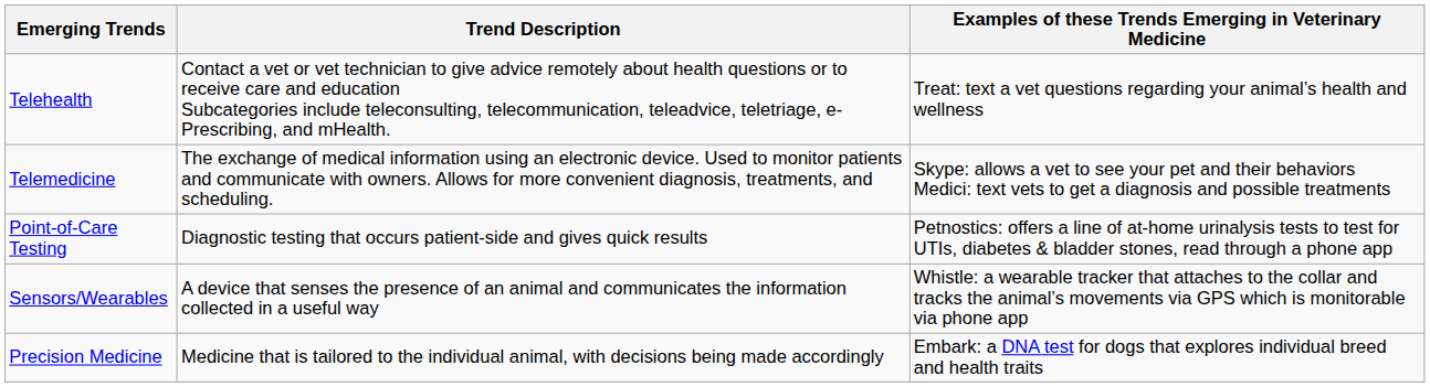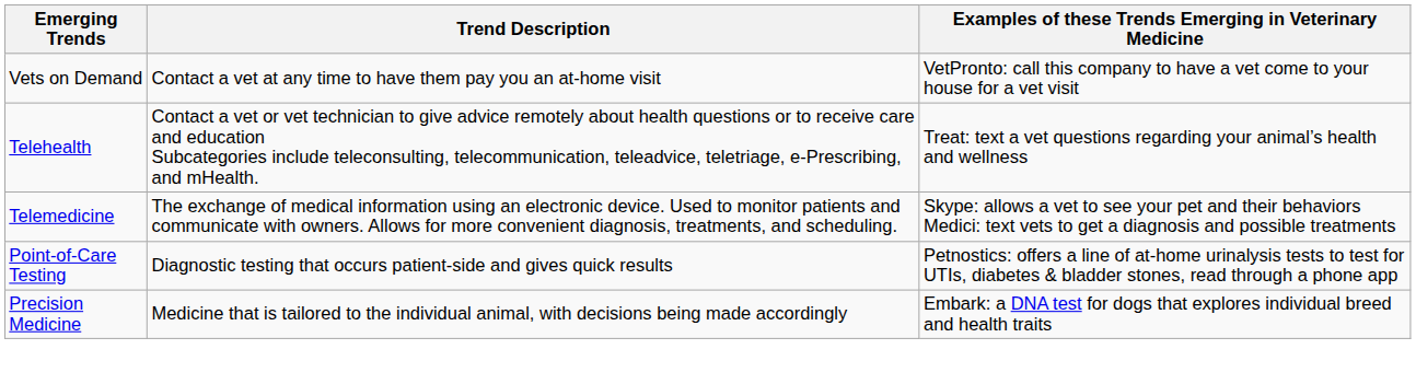 <table class="wikitable">
 <tr>
 <th>Emerging Trends</th>
 <th>Trend Description</th>
 <th>Examples of these Trends Emerging in Veterinary Medicine</th>
+</tr>
+<tr>
+<td>Vets on Demand</td>
+<td>Contact a vet at any time to have them pay you an at-home visit</td>
+<td>VetPronto: call this company to have a vet come to your house for a vet visit</td>
 </tr>
 <tr>
 <td><a href='#'>Telehealth</a></td>
 <td>Contact a vet or vet technician to give advice remotely about health questions or to receive care and education<br>Subcategories include teleconsulting, telecommunication, teleadvice, teletriage, e-Prescribing, and mHealth.</td>
 <td>Treat: text a vet questions regarding your animal’s health and wellness</td>
 </tr>
 <tr>
 <td><a href='#'>Telemedicine</a></td>
 <td>The exchange of medical information using an electronic device. Used to monitor patients and communicate with owners. Allows for more convenient diagnosis, treatments, and scheduling.</td>
 <td>Skype: allows a vet to see your pet and their behaviors<br>Medici: text vets to get a diagnosis and possible treatments</td>
 </tr>
 <tr>
 <td><a href='#'>Point-of-Care Testing</a></td>
 <td>Diagnostic testing that occurs patient-side and gives quick results</td>
 <td>Petnostics: offers a line of at-home urinalysis tests to test for UTIs, diabetes & bladder stones, read through a phone app</td>
 </tr>
 <tr>
-<td><a href='#'>Sensors/Wearables</a></td>
-<td>A device that senses the presence of an animal and communicates the information collected in a useful way</td>
-<td>Whistle: a wearable tracker that attaches to the collar and tracks the animal’s movements via GPS which is monitorable via phone app</td>
-</tr>
-<tr>
 <td><a href='#'>Precision Medicine</a></td>
 <td>Medicine that is tailored to the individual animal, with decisions being made accordingly</td>
 <td>Embark: a <a href='#'>DNA test</a> for dogs that explores individual breed and health traits</td>
 </tr>
 </table>
